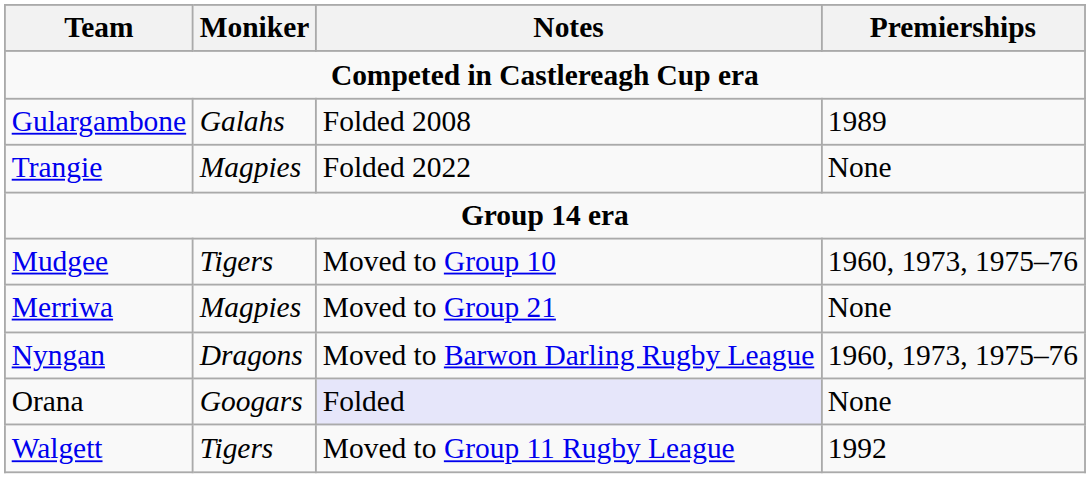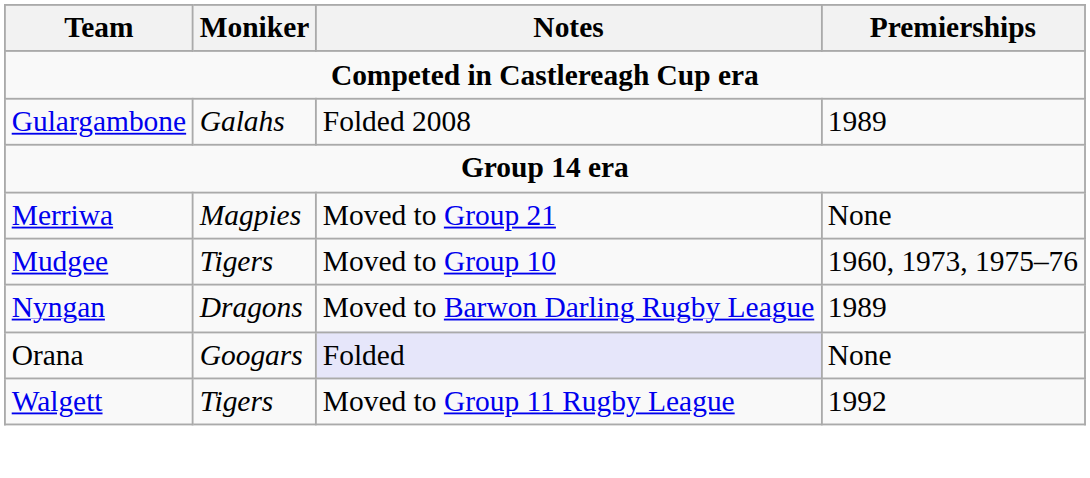 <table class="wikitable sortable">
 <tr>
 <th>Team</th>
 <th>Moniker</th>
 <th>Notes</th>
 <th>Premierships</th>
 </tr>
 <tr>
 <td colspan=4 align=center><strong>Competed in Castlereagh Cup era</strong></td>
 </tr>
 <tr>
 <td> <a href='#'>Gulargambone</a></td>
 <td><em>Galahs</em></td>
 <td>Folded 2008</td>
 <td>1989</td>
 </tr>
 <tr>
-<td> <a href='#'>Trangie</a></td>
-<td><em>Magpies</em></td>
-<td>Folded 2022</td>
-<td>None</td>
+<td colspan=4 align=center><strong>Group 14 era</strong></td>
 </tr>
 <tr>
-<td colspan=4 align=center><strong>Group 14 era</strong></td>
+<td> <a href='#'>Merriwa</a></td>
+<td><em>Magpies</em></td>
+<td>Moved to <a href='#'>Group 21</a></td>
+<td>None</td>
 </tr>
 <tr>
 <td> <a href='#'>Mudgee</a></td>
 <td><em>Tigers</em></td>
 <td>Moved to <a href='#'>Group 10</a></td>
 <td>1960, 1973, 1975–76</td>
 </tr>
 <tr>
-<td> <a href='#'>Merriwa</a></td>
-<td><em>Magpies</em></td>
-<td>Moved to <a href='#'>Group 21</a></td>
-<td>None</td>
-</tr>
-<tr>
 <td> <a href='#'>Nyngan</a></td>
 <td><em>Dragons</em></td>
 <td>Moved to <a href='#'>Barwon Darling Rugby League</a></td>
-<td>1960, 1973, 1975–76</td>
+<td>1989</td>
 </tr>
 <tr>
 <td> Orana</td>
 <td><em>Googars</em></td>
 <td style="background: lavender;">Folded</td>
 <td>None</td>
 </tr>
 <tr>
 <td> <a href='#'>Walgett</a></td>
 <td><em>Tigers</em></td>
 <td>Moved to <a href='#'>Group 11 Rugby League</a></td>
 <td>1992</td>
 </tr>
 </table>
